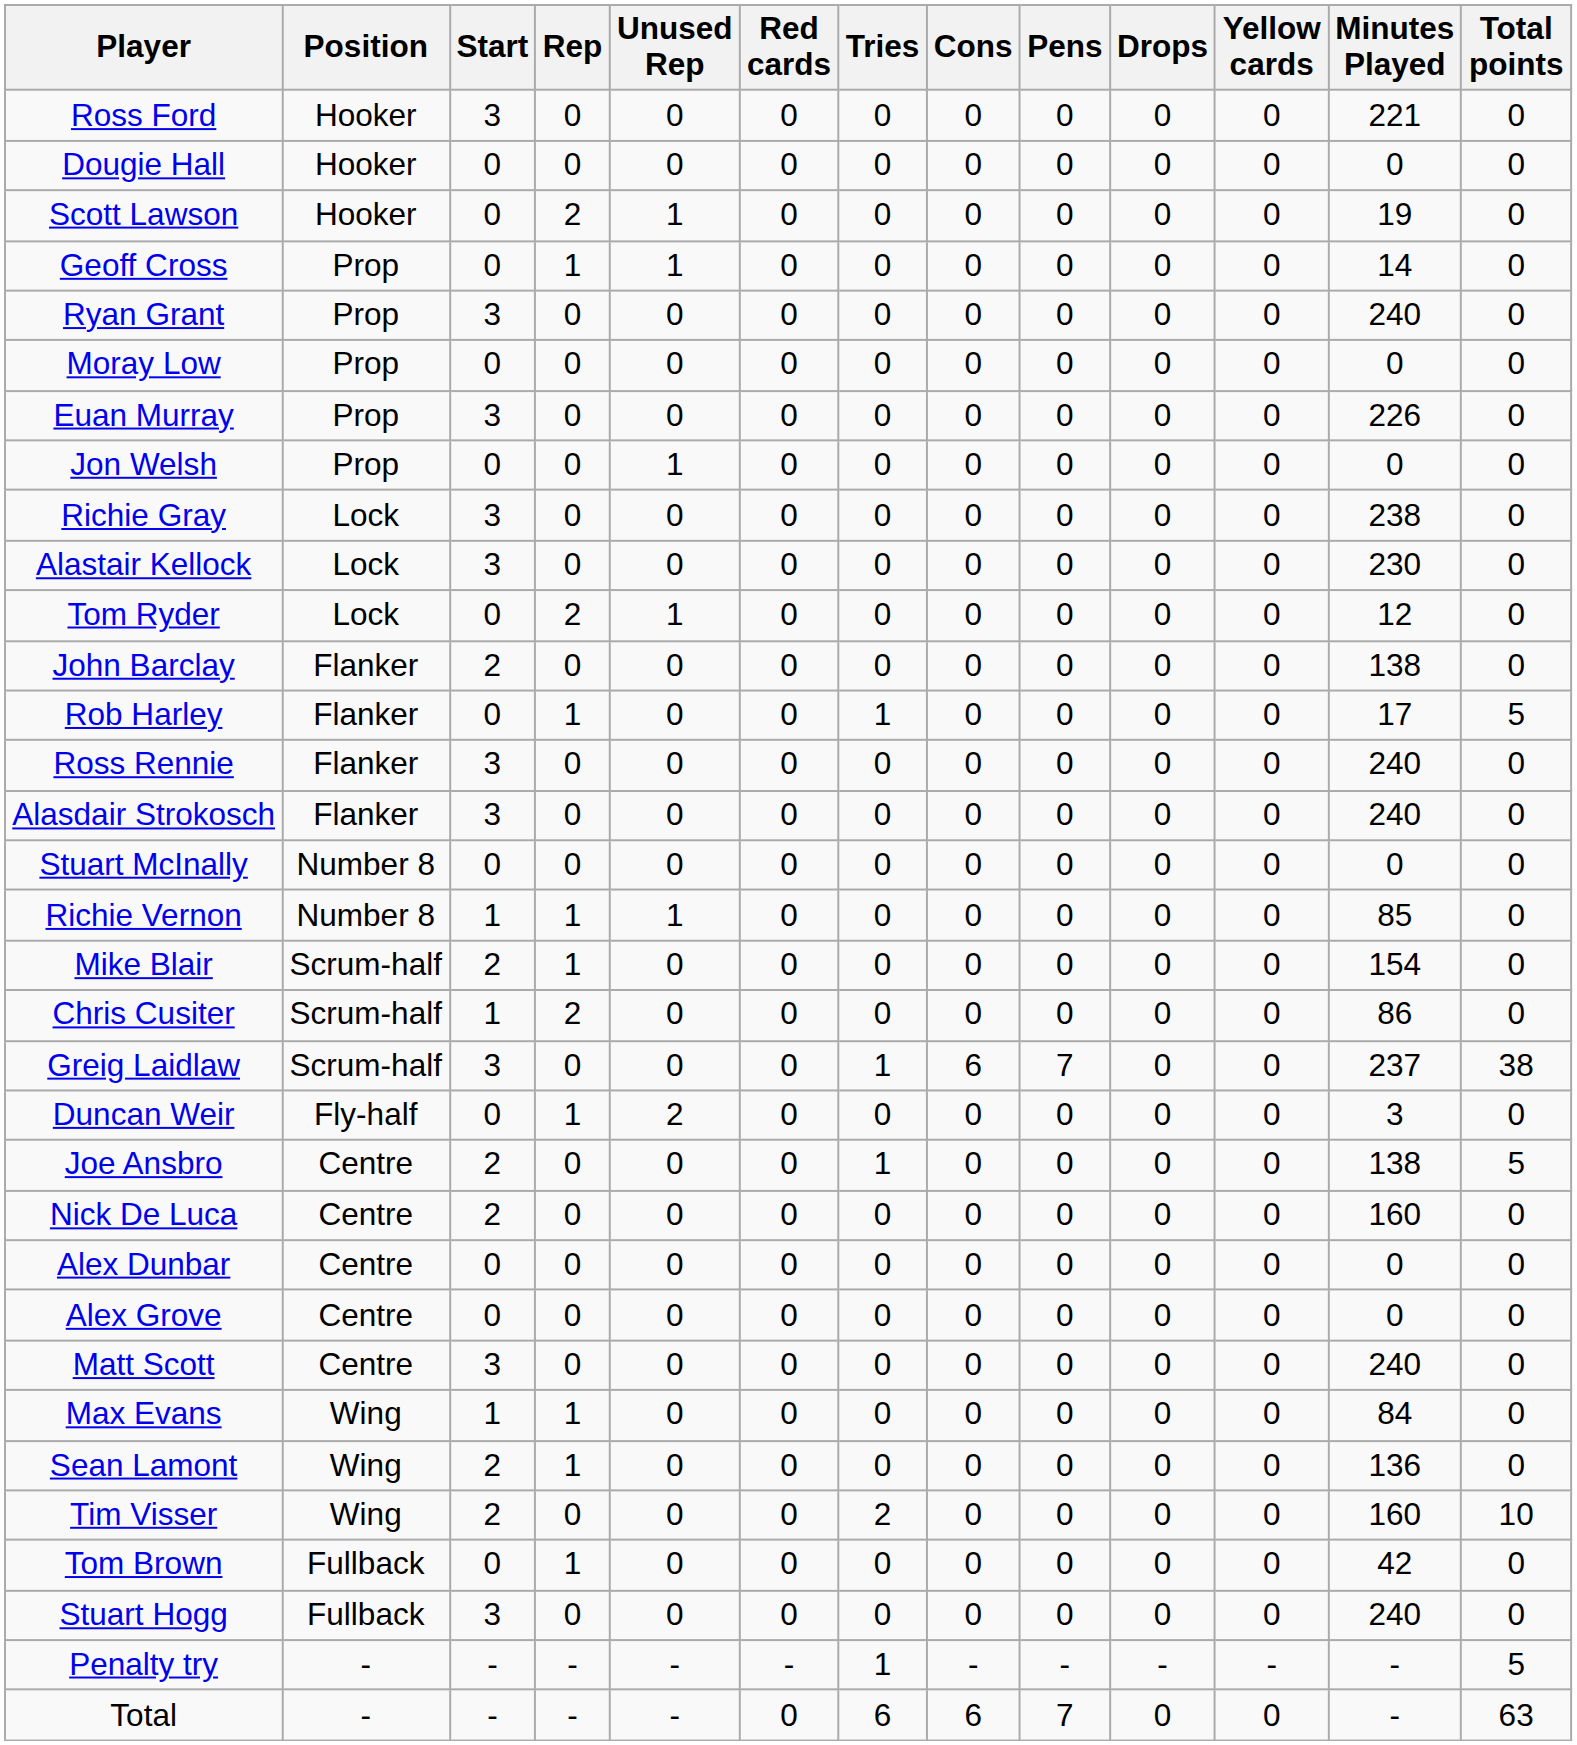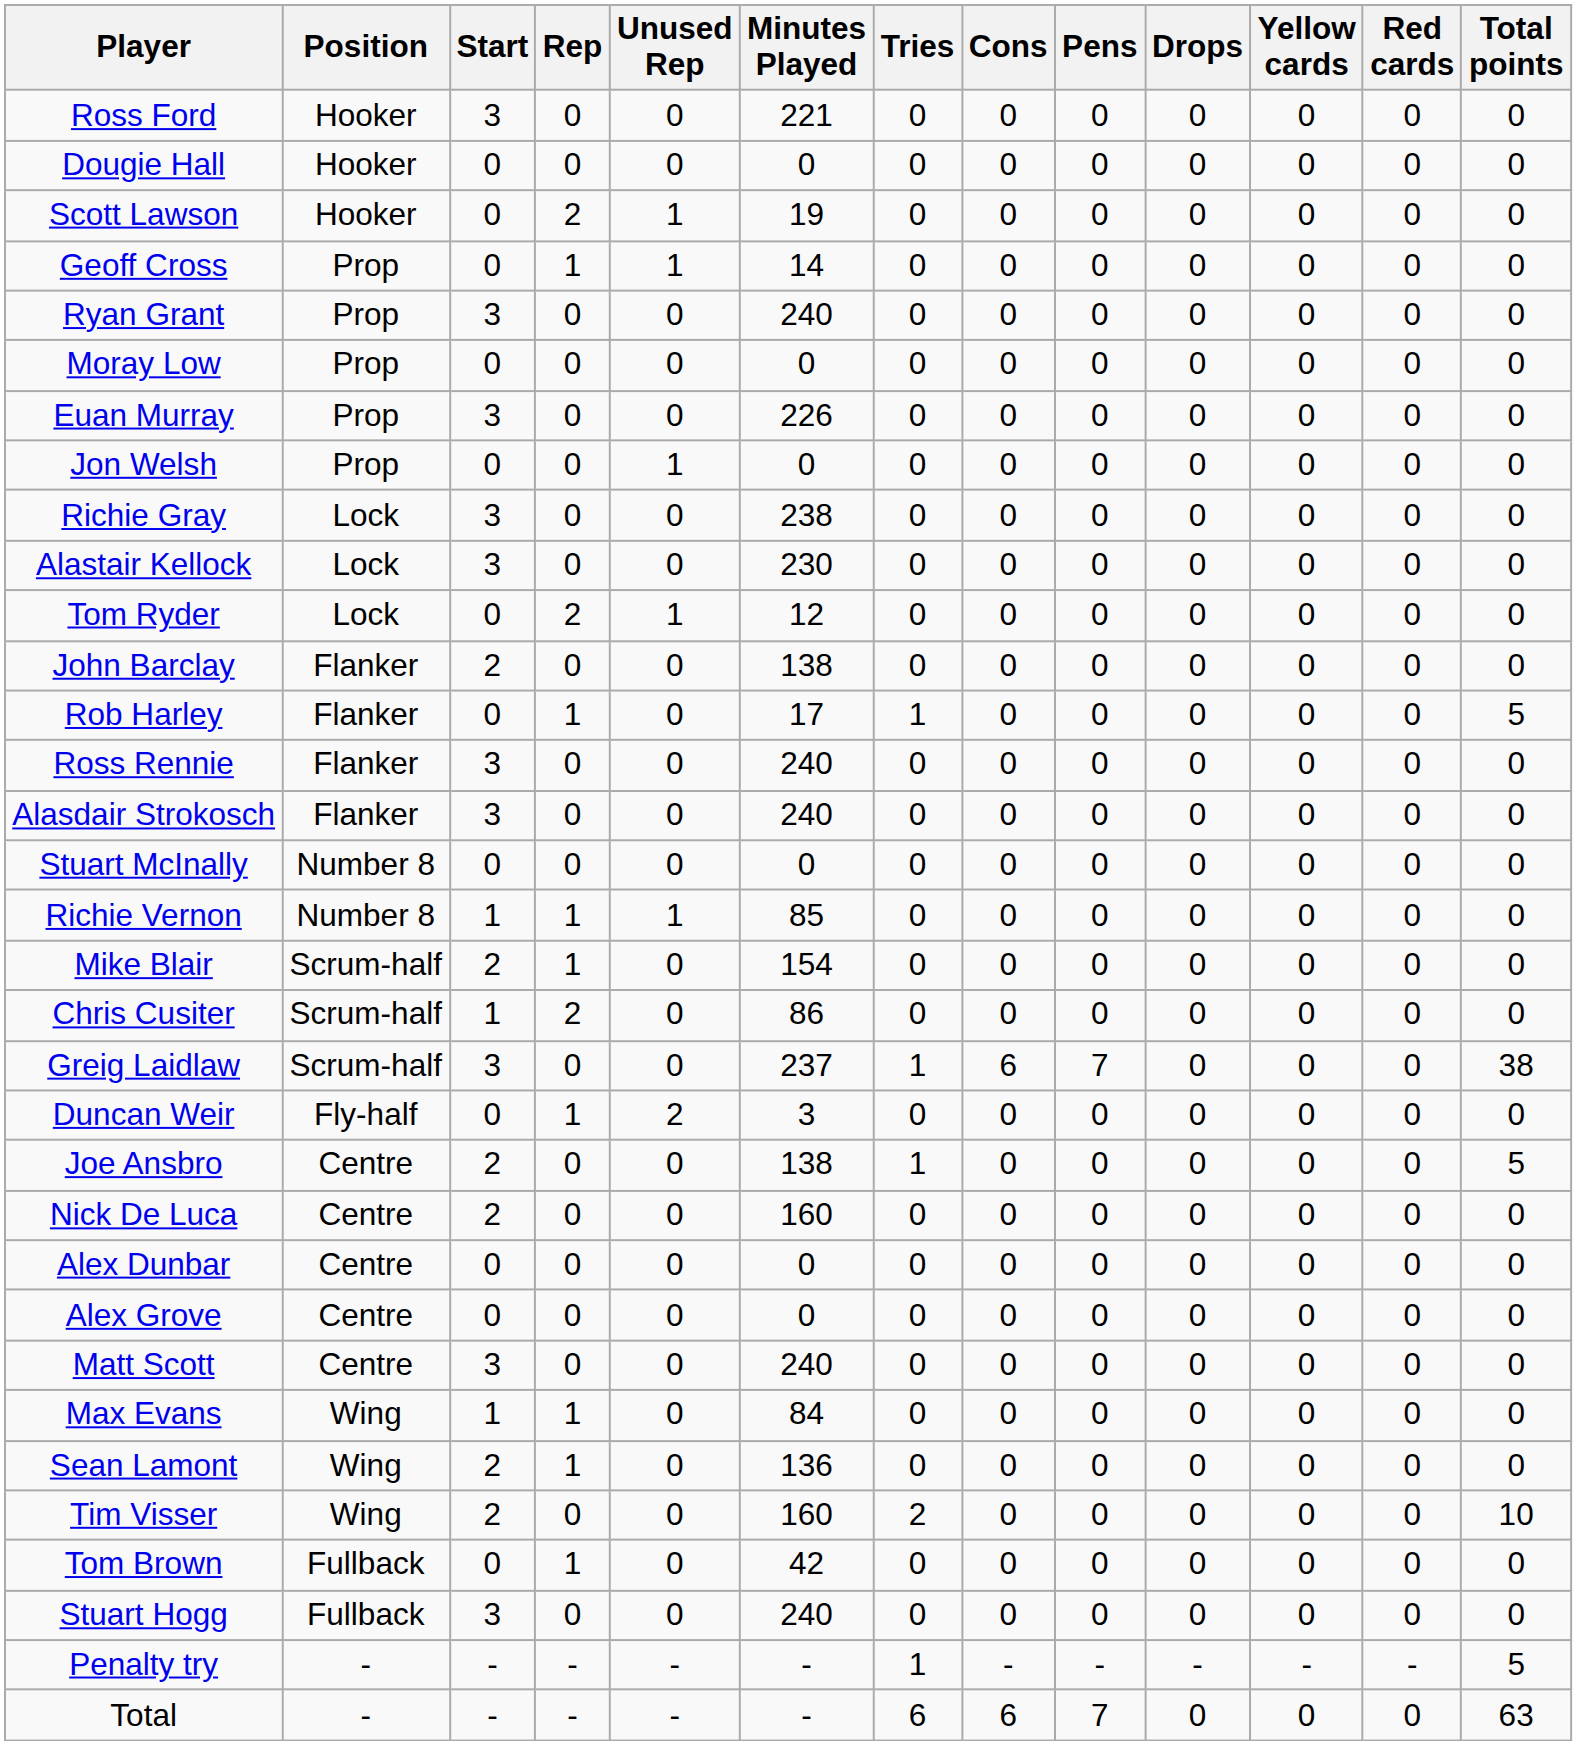 <table class="wikitable sortable" style="text-align:center;border-right:none;border-bottom:none">
 <tr>
 <th>Player</th>
 <th>Position</th>
 <th>Start</th>
 <th>Rep</th>
 <th>Unused<br>Rep</th>
-<th>Red<br>cards</th>
+<th>Minutes<br>Played</th>
 <th>Tries</th>
 <th>Cons</th>
 <th>Pens</th>
 <th>Drops</th>
 <th>Yellow<br>cards</th>
-<th>Minutes<br>Played</th>
+<th>Red<br>cards</th>
 <th>Total<br>points</th>
 </tr>
 <tr>
 <td><a href='#'>Ross Ford</a></td>
 <td>Hooker</td>
 <td>3</td>
 <td>0</td>
 <td>0</td>
+<td>221</td>
 <td>0</td>
 <td>0</td>
 <td>0</td>
 <td>0</td>
 <td>0</td>
 <td>0</td>
-<td>221</td>
 <td>0</td>
 </tr>
 <tr>
 <td><a href='#'>Dougie Hall</a></td>
 <td>Hooker</td>
 <td>0</td>
 <td>0</td>
 <td>0</td>
 <td>0</td>
 <td>0</td>
 <td>0</td>
 <td>0</td>
 <td>0</td>
 <td>0</td>
 <td>0</td>
 <td>0</td>
 </tr>
 <tr>
 <td><a href='#'>Scott Lawson</a></td>
 <td>Hooker</td>
 <td>0</td>
 <td>2</td>
 <td>1</td>
+<td>19</td>
 <td>0</td>
 <td>0</td>
 <td>0</td>
 <td>0</td>
 <td>0</td>
 <td>0</td>
-<td>19</td>
 <td>0</td>
 </tr>
 <tr>
 <td><a href='#'>Geoff Cross</a></td>
 <td>Prop</td>
 <td>0</td>
 <td>1</td>
 <td>1</td>
+<td>14</td>
 <td>0</td>
 <td>0</td>
 <td>0</td>
 <td>0</td>
 <td>0</td>
 <td>0</td>
-<td>14</td>
 <td>0</td>
 </tr>
 <tr>
 <td><a href='#'>Ryan Grant</a></td>
 <td>Prop</td>
 <td>3</td>
 <td>0</td>
 <td>0</td>
+<td>240</td>
 <td>0</td>
 <td>0</td>
 <td>0</td>
 <td>0</td>
 <td>0</td>
 <td>0</td>
-<td>240</td>
 <td>0</td>
 </tr>
 <tr>
 <td><a href='#'>Moray Low</a></td>
 <td>Prop</td>
 <td>0</td>
 <td>0</td>
 <td>0</td>
 <td>0</td>
 <td>0</td>
 <td>0</td>
 <td>0</td>
 <td>0</td>
 <td>0</td>
 <td>0</td>
 <td>0</td>
 </tr>
 <tr>
 <td><a href='#'>Euan Murray</a></td>
 <td>Prop</td>
 <td>3</td>
 <td>0</td>
 <td>0</td>
+<td>226</td>
 <td>0</td>
 <td>0</td>
 <td>0</td>
 <td>0</td>
 <td>0</td>
 <td>0</td>
-<td>226</td>
 <td>0</td>
 </tr>
 <tr>
 <td><a href='#'>Jon Welsh</a></td>
 <td>Prop</td>
 <td>0</td>
 <td>0</td>
 <td>1</td>
 <td>0</td>
 <td>0</td>
 <td>0</td>
 <td>0</td>
 <td>0</td>
 <td>0</td>
 <td>0</td>
 <td>0</td>
 </tr>
 <tr>
 <td><a href='#'>Richie Gray</a></td>
 <td>Lock</td>
 <td>3</td>
 <td>0</td>
 <td>0</td>
+<td>238</td>
 <td>0</td>
 <td>0</td>
 <td>0</td>
 <td>0</td>
 <td>0</td>
 <td>0</td>
-<td>238</td>
 <td>0</td>
 </tr>
 <tr>
 <td><a href='#'>Alastair Kellock</a></td>
 <td>Lock</td>
 <td>3</td>
 <td>0</td>
 <td>0</td>
+<td>230</td>
 <td>0</td>
 <td>0</td>
 <td>0</td>
 <td>0</td>
 <td>0</td>
 <td>0</td>
-<td>230</td>
 <td>0</td>
 </tr>
 <tr>
 <td><a href='#'>Tom Ryder</a></td>
 <td>Lock</td>
 <td>0</td>
 <td>2</td>
 <td>1</td>
+<td>12</td>
 <td>0</td>
 <td>0</td>
 <td>0</td>
 <td>0</td>
 <td>0</td>
 <td>0</td>
-<td>12</td>
 <td>0</td>
 </tr>
 <tr>
 <td><a href='#'>John Barclay</a></td>
 <td>Flanker</td>
 <td>2</td>
 <td>0</td>
 <td>0</td>
+<td>138</td>
 <td>0</td>
 <td>0</td>
 <td>0</td>
 <td>0</td>
 <td>0</td>
 <td>0</td>
-<td>138</td>
 <td>0</td>
 </tr>
 <tr>
 <td><a href='#'>Rob Harley</a></td>
 <td>Flanker</td>
 <td>0</td>
 <td>1</td>
 <td>0</td>
-<td>0</td>
+<td>17</td>
 <td>1</td>
 <td>0</td>
 <td>0</td>
 <td>0</td>
 <td>0</td>
-<td>17</td>
+<td>0</td>
 <td>5</td>
 </tr>
 <tr>
 <td><a href='#'>Ross Rennie</a></td>
 <td>Flanker</td>
 <td>3</td>
 <td>0</td>
 <td>0</td>
+<td>240</td>
 <td>0</td>
 <td>0</td>
 <td>0</td>
 <td>0</td>
 <td>0</td>
 <td>0</td>
-<td>240</td>
 <td>0</td>
 </tr>
 <tr>
 <td><a href='#'>Alasdair Strokosch</a></td>
 <td>Flanker</td>
 <td>3</td>
 <td>0</td>
 <td>0</td>
+<td>240</td>
 <td>0</td>
 <td>0</td>
 <td>0</td>
 <td>0</td>
 <td>0</td>
 <td>0</td>
-<td>240</td>
 <td>0</td>
 </tr>
 <tr>
 <td><a href='#'>Stuart McInally</a></td>
 <td>Number 8</td>
 <td>0</td>
 <td>0</td>
 <td>0</td>
 <td>0</td>
 <td>0</td>
 <td>0</td>
 <td>0</td>
 <td>0</td>
 <td>0</td>
 <td>0</td>
 <td>0</td>
 </tr>
 <tr>
 <td><a href='#'>Richie Vernon</a></td>
 <td>Number 8</td>
 <td>1</td>
 <td>1</td>
 <td>1</td>
+<td>85</td>
 <td>0</td>
 <td>0</td>
 <td>0</td>
 <td>0</td>
 <td>0</td>
 <td>0</td>
-<td>85</td>
 <td>0</td>
 </tr>
 <tr>
 <td><a href='#'>Mike Blair</a></td>
 <td>Scrum-half</td>
 <td>2</td>
 <td>1</td>
 <td>0</td>
+<td>154</td>
 <td>0</td>
 <td>0</td>
 <td>0</td>
 <td>0</td>
 <td>0</td>
 <td>0</td>
-<td>154</td>
 <td>0</td>
 </tr>
 <tr>
 <td><a href='#'>Chris Cusiter</a></td>
 <td>Scrum-half</td>
 <td>1</td>
 <td>2</td>
 <td>0</td>
+<td>86</td>
 <td>0</td>
 <td>0</td>
 <td>0</td>
 <td>0</td>
 <td>0</td>
 <td>0</td>
-<td>86</td>
 <td>0</td>
 </tr>
 <tr>
 <td><a href='#'>Greig Laidlaw</a></td>
 <td>Scrum-half</td>
 <td>3</td>
 <td>0</td>
 <td>0</td>
-<td>0</td>
+<td>237</td>
 <td>1</td>
 <td>6</td>
 <td>7</td>
 <td>0</td>
 <td>0</td>
-<td>237</td>
+<td>0</td>
 <td>38</td>
 </tr>
 <tr>
 <td><a href='#'>Duncan Weir</a></td>
 <td>Fly-half</td>
 <td>0</td>
 <td>1</td>
 <td>2</td>
+<td>3</td>
 <td>0</td>
 <td>0</td>
 <td>0</td>
 <td>0</td>
 <td>0</td>
 <td>0</td>
-<td>3</td>
 <td>0</td>
 </tr>
 <tr>
 <td><a href='#'>Joe Ansbro</a></td>
 <td>Centre</td>
 <td>2</td>
 <td>0</td>
 <td>0</td>
-<td>0</td>
+<td>138</td>
 <td>1</td>
 <td>0</td>
 <td>0</td>
 <td>0</td>
 <td>0</td>
-<td>138</td>
+<td>0</td>
 <td>5</td>
 </tr>
 <tr>
 <td><a href='#'>Nick De Luca</a></td>
 <td>Centre</td>
 <td>2</td>
 <td>0</td>
 <td>0</td>
+<td>160</td>
 <td>0</td>
 <td>0</td>
 <td>0</td>
 <td>0</td>
 <td>0</td>
 <td>0</td>
-<td>160</td>
 <td>0</td>
 </tr>
 <tr>
 <td><a href='#'>Alex Dunbar</a></td>
 <td>Centre</td>
 <td>0</td>
 <td>0</td>
 <td>0</td>
 <td>0</td>
 <td>0</td>
 <td>0</td>
 <td>0</td>
 <td>0</td>
 <td>0</td>
 <td>0</td>
 <td>0</td>
 </tr>
 <tr>
 <td><a href='#'>Alex Grove</a></td>
 <td>Centre</td>
 <td>0</td>
 <td>0</td>
 <td>0</td>
 <td>0</td>
 <td>0</td>
 <td>0</td>
 <td>0</td>
 <td>0</td>
 <td>0</td>
 <td>0</td>
 <td>0</td>
 </tr>
 <tr>
 <td><a href='#'>Matt Scott</a></td>
 <td>Centre</td>
 <td>3</td>
 <td>0</td>
 <td>0</td>
+<td>240</td>
 <td>0</td>
 <td>0</td>
 <td>0</td>
 <td>0</td>
 <td>0</td>
 <td>0</td>
-<td>240</td>
 <td>0</td>
 </tr>
 <tr>
 <td><a href='#'>Max Evans</a></td>
 <td>Wing</td>
 <td>1</td>
 <td>1</td>
 <td>0</td>
+<td>84</td>
 <td>0</td>
 <td>0</td>
 <td>0</td>
 <td>0</td>
 <td>0</td>
 <td>0</td>
-<td>84</td>
 <td>0</td>
 </tr>
 <tr>
 <td><a href='#'>Sean Lamont</a></td>
 <td>Wing</td>
 <td>2</td>
 <td>1</td>
 <td>0</td>
+<td>136</td>
 <td>0</td>
 <td>0</td>
 <td>0</td>
 <td>0</td>
 <td>0</td>
 <td>0</td>
-<td>136</td>
 <td>0</td>
 </tr>
 <tr>
 <td><a href='#'>Tim Visser</a></td>
 <td>Wing</td>
 <td>2</td>
 <td>0</td>
 <td>0</td>
-<td>0</td>
+<td>160</td>
 <td>2</td>
 <td>0</td>
 <td>0</td>
 <td>0</td>
 <td>0</td>
-<td>160</td>
+<td>0</td>
 <td>10</td>
 </tr>
 <tr>
 <td><a href='#'>Tom Brown</a></td>
 <td>Fullback</td>
 <td>0</td>
 <td>1</td>
 <td>0</td>
+<td>42</td>
 <td>0</td>
 <td>0</td>
 <td>0</td>
 <td>0</td>
 <td>0</td>
 <td>0</td>
-<td>42</td>
 <td>0</td>
 </tr>
 <tr>
 <td><a href='#'>Stuart Hogg</a></td>
 <td>Fullback</td>
 <td>3</td>
 <td>0</td>
 <td>0</td>
+<td>240</td>
 <td>0</td>
 <td>0</td>
 <td>0</td>
 <td>0</td>
 <td>0</td>
 <td>0</td>
-<td>240</td>
 <td>0</td>
 </tr>
 <tr>
 <td><a href='#'>Penalty try</a></td>
 <td>-</td>
 <td>-</td>
 <td>-</td>
 <td>-</td>
 <td>-</td>
 <td>1</td>
 <td>-</td>
 <td>-</td>
 <td>-</td>
 <td>-</td>
 <td>-</td>
 <td>5</td>
 </tr>
 <tr class="sortbottom">
 <td>Total</td>
 <td>-</td>
 <td>-</td>
 <td>-</td>
 <td>-</td>
-<td>0</td>
+<td>-</td>
 <td>6</td>
 <td>6</td>
 <td>7</td>
 <td>0</td>
 <td>0</td>
-<td>-</td>
+<td>0</td>
 <td>63</td>
 </tr>
 </table>
